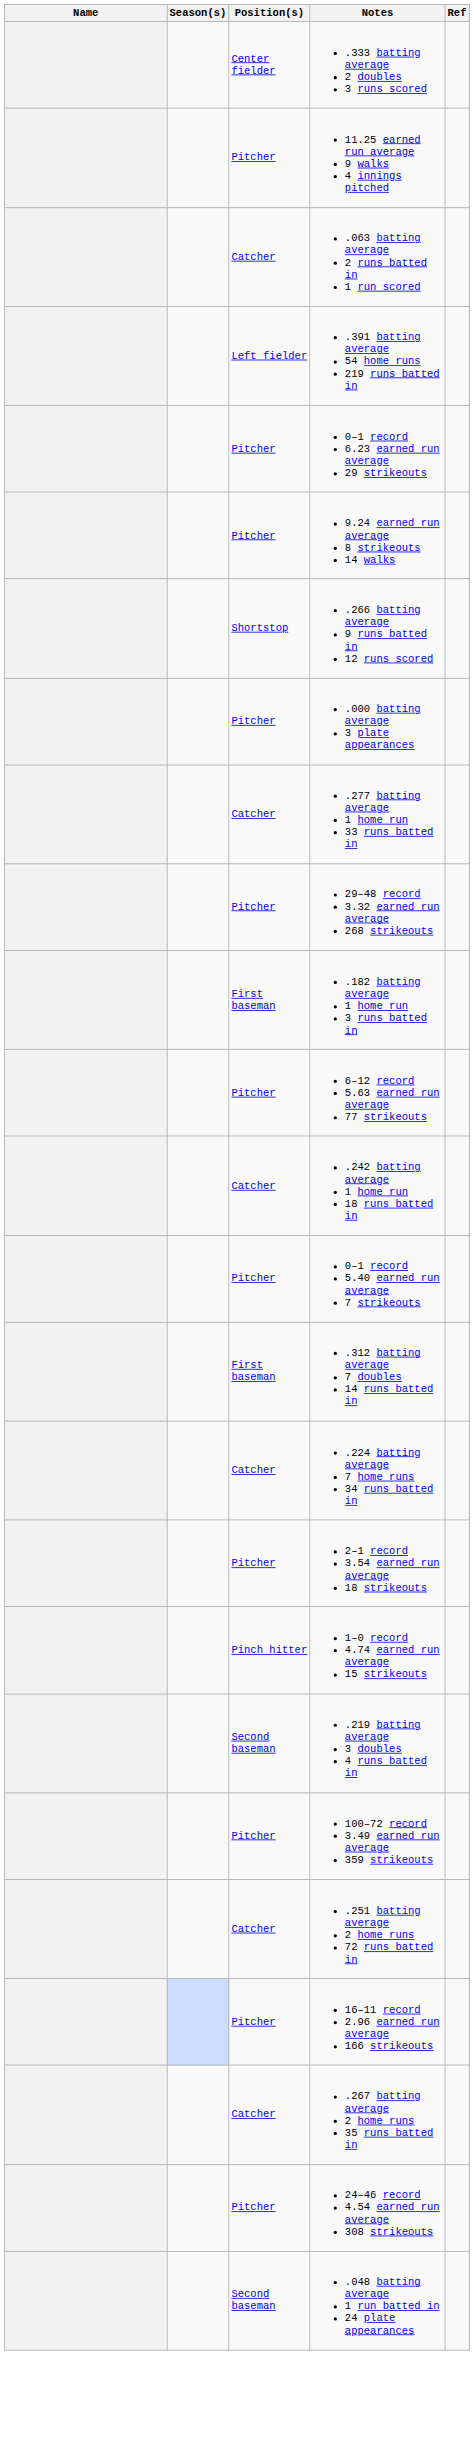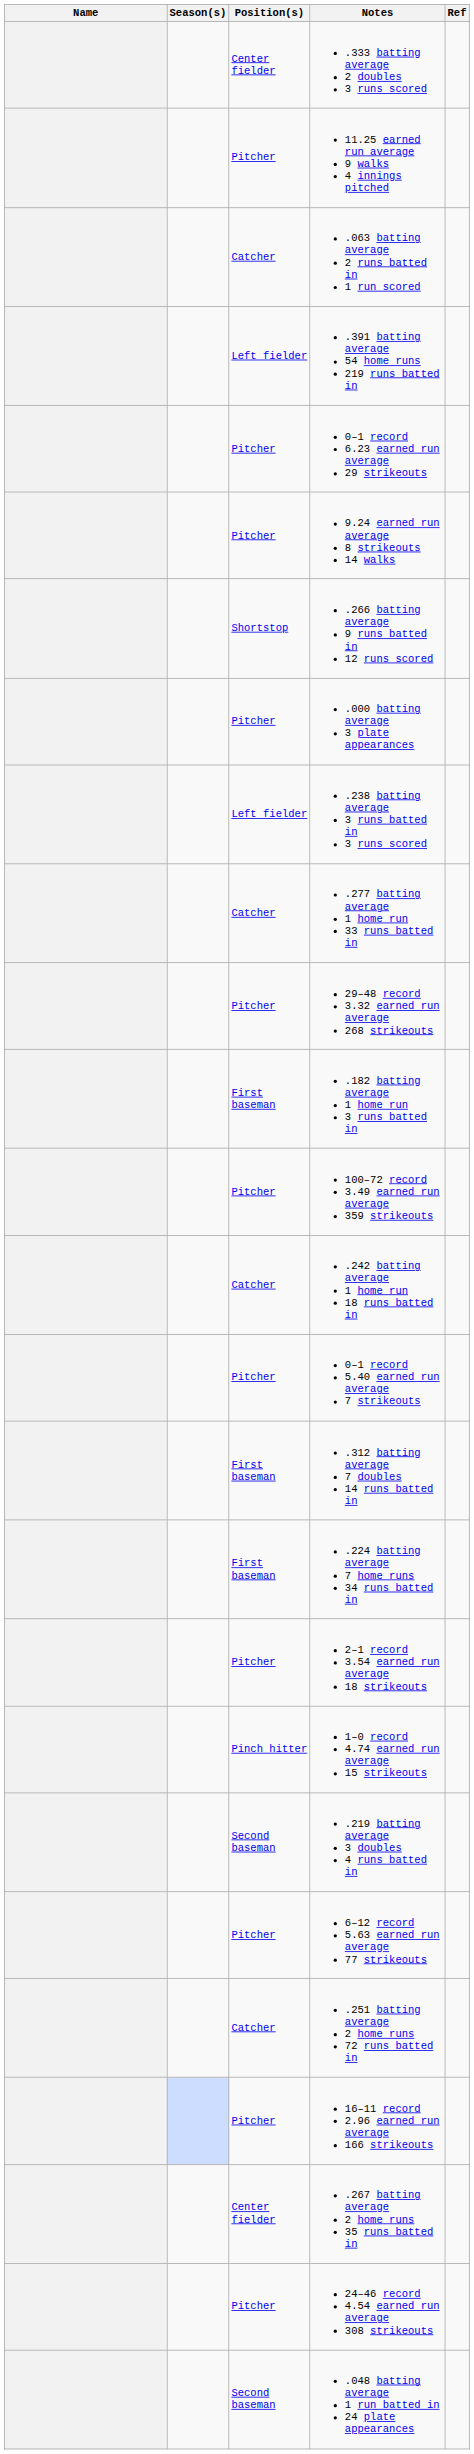 <table class="wikitable plainrowheaders sortable" width="65%">
 <tr>
 <th scope="col" width="35%">Name</th>
 <th scope="col">Season(s)</th>
 <th scope="col">Position(s)</th>
 <th scope="col" class="unsortable">Notes</th>
 <th scope="col" class="unsortable" width="2%">Ref</th>
 </tr>
 <tr>
 <th scope="row"></th>
 <td></td>
 <td><a href='#'>Center fielder</a></td>
 <td><br><ul><li>.333 <a href='#'>batting average</a></li><li>2 <a href='#'>doubles</a></li><li>3 <a href='#'>runs scored</a></li></ul></td>
 <td></td>
 </tr>
 <tr>
 <th scope="row"></th>
 <td></td>
 <td><a href='#'>Pitcher</a></td>
 <td><br><ul><li>11.25 <a href='#'>earned run average</a></li><li>9 <a href='#'>walks</a></li><li>4 <a href='#'>innings pitched</a></li></ul></td>
 <td></td>
 </tr>
 <tr>
 <th scope="row"></th>
 <td></td>
 <td><a href='#'>Catcher</a></td>
 <td><br><ul><li>.063 <a href='#'>batting average</a></li><li>2 <a href='#'>runs batted in</a></li><li>1 <a href='#'>run scored</a></li></ul></td>
 <td></td>
 </tr>
 <tr>
 <th scope="row"></th>
 <td></td>
 <td><a href='#'>Left fielder</a></td>
 <td><br><ul><li>.391 <a href='#'>batting average</a></li><li>54 <a href='#'>home runs</a></li><li>219 <a href='#'>runs batted in</a></li></ul></td>
 <td></td>
 </tr>
 <tr>
 <th scope="row"></th>
 <td></td>
 <td><a href='#'>Pitcher</a></td>
 <td><br><ul><li>0–1 <a href='#'>record</a></li><li>6.23 <a href='#'>earned run average</a></li><li>29 <a href='#'>strikeouts</a></li></ul></td>
 <td></td>
 </tr>
 <tr>
 <th scope="row"></th>
 <td></td>
 <td><a href='#'>Pitcher</a></td>
 <td><br><ul><li>9.24 <a href='#'>earned run average</a></li><li>8 <a href='#'>strikeouts</a></li><li>14 <a href='#'>walks</a></li></ul></td>
 <td></td>
 </tr>
 <tr>
 <th scope="row"></th>
 <td></td>
 <td><a href='#'>Shortstop</a></td>
 <td><br><ul><li>.266 <a href='#'>batting average</a></li><li>9 <a href='#'>runs batted in</a></li><li>12 <a href='#'>runs scored</a></li></ul></td>
 <td></td>
 </tr>
 <tr>
 <th scope="row"></th>
 <td></td>
 <td><a href='#'>Pitcher</a></td>
 <td><br><ul><li>.000 <a href='#'>batting average</a></li><li>3 <a href='#'>plate appearances</a></li></ul></td>
 <td></td>
 </tr>
 <tr>
 <th scope="row"></th>
 <td></td>
+<td><a href='#'>Left fielder</a></td>
+<td><br><ul><li>.238 <a href='#'>batting average</a></li><li>3 <a href='#'>runs batted in</a></li><li>3 <a href='#'>runs scored</a></li></ul></td>
+<td></td>
+</tr>
+<tr>
+<th scope="row"></th>
+<td></td>
 <td><a href='#'>Catcher</a></td>
 <td><br><ul><li>.277 <a href='#'>batting average</a></li><li>1 <a href='#'>home run</a></li><li>33 <a href='#'>runs batted in</a></li></ul></td>
 <td></td>
 </tr>
 <tr>
 <th scope="row"></th>
 <td></td>
 <td><a href='#'>Pitcher</a></td>
 <td><br><ul><li>29–48 <a href='#'>record</a></li><li>3.32 <a href='#'>earned run average</a></li><li>268 <a href='#'>strikeouts</a></li></ul></td>
 <td></td>
 </tr>
 <tr>
 <th scope="row"></th>
 <td></td>
 <td><a href='#'>First baseman</a></td>
 <td><br><ul><li>.182 <a href='#'>batting average</a></li><li>1 <a href='#'>home run</a></li><li>3 <a href='#'>runs batted in</a></li></ul></td>
 <td></td>
 </tr>
 <tr>
 <th scope="row"></th>
 <td></td>
 <td><a href='#'>Pitcher</a></td>
-<td><br><ul><li>6–12 <a href='#'>record</a></li><li>5.63 <a href='#'>earned run average</a></li><li>77 <a href='#'>strikeouts</a></li></ul></td>
+<td><br><ul><li>100–72 <a href='#'>record</a></li><li>3.49 <a href='#'>earned run average</a></li><li>359 <a href='#'>strikeouts</a></li></ul></td>
 <td></td>
 </tr>
 <tr>
 <th scope="row"></th>
 <td></td>
 <td><a href='#'>Catcher</a></td>
 <td><br><ul><li>.242 <a href='#'>batting average</a></li><li>1 <a href='#'>home run</a></li><li>18 <a href='#'>runs batted in</a></li></ul></td>
 <td></td>
 </tr>
 <tr>
 <th scope="row"></th>
 <td></td>
 <td><a href='#'>Pitcher</a></td>
 <td><br><ul><li>0–1 <a href='#'>record</a></li><li>5.40 <a href='#'>earned run average</a></li><li>7 <a href='#'>strikeouts</a></li></ul></td>
 <td></td>
 </tr>
 <tr>
 <th scope="row"></th>
 <td></td>
 <td><a href='#'>First baseman</a></td>
 <td><br><ul><li>.312 <a href='#'>batting average</a></li><li>7 <a href='#'>doubles</a></li><li>14 <a href='#'>runs batted in</a></li></ul></td>
 <td></td>
 </tr>
 <tr>
 <th scope="row"></th>
 <td></td>
-<td><a href='#'>Catcher</a></td>
+<td><a href='#'>First baseman</a></td>
 <td><br><ul><li>.224 <a href='#'>batting average</a></li><li>7 <a href='#'>home runs</a></li><li>34 <a href='#'>runs batted in</a></li></ul></td>
 <td></td>
 </tr>
 <tr>
 <th scope="row"></th>
 <td></td>
 <td><a href='#'>Pitcher</a></td>
 <td><br><ul><li>2–1 <a href='#'>record</a></li><li>3.54 <a href='#'>earned run average</a></li><li>18 <a href='#'>strikeouts</a></li></ul></td>
 <td></td>
 </tr>
 <tr>
 <th scope="row"></th>
 <td></td>
 <td><a href='#'>Pinch hitter</a></td>
 <td><br><ul><li>1–0 <a href='#'>record</a></li><li>4.74 <a href='#'>earned run average</a></li><li>15 <a href='#'>strikeouts</a></li></ul></td>
 <td></td>
 </tr>
 <tr>
 <th scope="row"></th>
 <td></td>
 <td><a href='#'>Second baseman</a></td>
 <td><br><ul><li>.219 <a href='#'>batting average</a></li><li>3 <a href='#'>doubles</a></li><li>4 <a href='#'>runs batted in</a></li></ul></td>
 <td></td>
 </tr>
 <tr>
 <th scope="row"></th>
 <td></td>
 <td><a href='#'>Pitcher</a></td>
-<td><br><ul><li>100–72 <a href='#'>record</a></li><li>3.49 <a href='#'>earned run average</a></li><li>359 <a href='#'>strikeouts</a></li></ul></td>
+<td><br><ul><li>6–12 <a href='#'>record</a></li><li>5.63 <a href='#'>earned run average</a></li><li>77 <a href='#'>strikeouts</a></li></ul></td>
 <td></td>
 </tr>
 <tr>
 <th scope="row"></th>
 <td></td>
 <td><a href='#'>Catcher</a></td>
 <td><br><ul><li>.251 <a href='#'>batting average</a></li><li>2 <a href='#'>home runs</a></li><li>72 <a href='#'>runs batted in</a></li></ul></td>
 <td></td>
 </tr>
 <tr>
 <th scope="row"></th>
 <td bgcolor="#ccddff"></td>
 <td><a href='#'>Pitcher</a></td>
 <td><br><ul><li>16–11 <a href='#'>record</a></li><li>2.96 <a href='#'>earned run average</a></li><li>166 <a href='#'>strikeouts</a></li></ul></td>
 <td></td>
 </tr>
 <tr>
 <th scope="row"></th>
 <td></td>
-<td><a href='#'>Catcher</a></td>
+<td><a href='#'>Center fielder</a></td>
 <td><br><ul><li>.267 <a href='#'>batting average</a></li><li>2 <a href='#'>home runs</a></li><li>35 <a href='#'>runs batted in</a></li></ul></td>
 <td></td>
 </tr>
 <tr>
 <th scope="row"></th>
 <td></td>
 <td><a href='#'>Pitcher</a></td>
 <td><br><ul><li>24–46 <a href='#'>record</a></li><li>4.54 <a href='#'>earned run average</a></li><li>308 <a href='#'>strikeouts</a></li></ul></td>
 <td></td>
 </tr>
 <tr>
 <th scope="row"></th>
 <td></td>
 <td><a href='#'>Second baseman</a></td>
 <td><br><ul><li>.048 <a href='#'>batting average</a></li><li>1 <a href='#'>run batted in</a></li><li>24 <a href='#'>plate appearances</a></li></ul></td>
 <td><br></td>
 </tr>
 </table>
